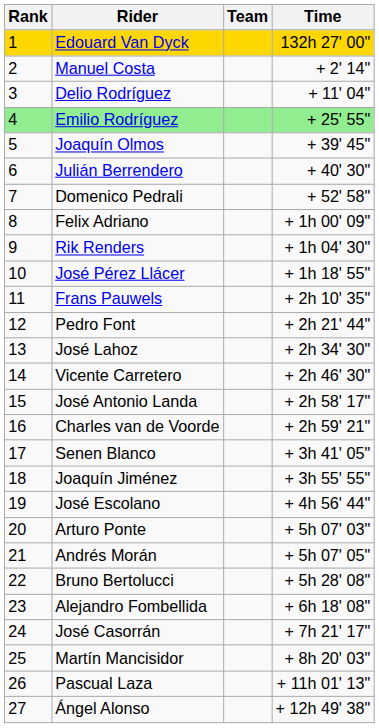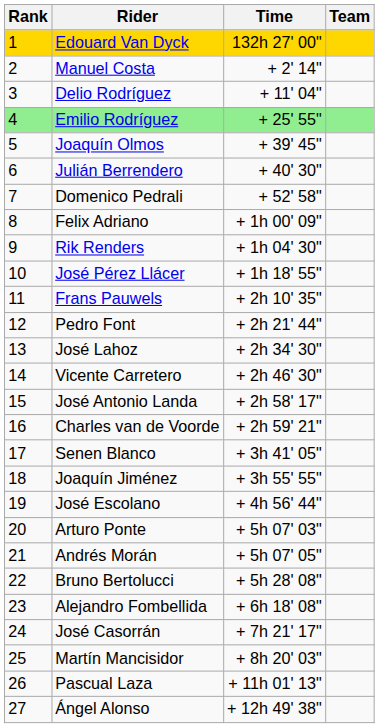 <table class="wikitable">
 <tr>
 <th>Rank</th>
 <th>Rider</th>
+<th>Time</th>
 <th>Team</th>
-<th>Time</th>
 </tr>
 <tr bgcolor=gold>
 <td>1</td>
 <td>	<a href='#'>Edouard Van Dyck</a></td>
+<td align="right">132h 27' 00"</td>
 <td></td>
-<td align="right">132h 27' 00"</td>
 </tr>
 <tr>
 <td>2</td>
 <td>  	<a href='#'>Manuel Costa</a></td>
+<td align="right">+ 2' 14"</td>
 <td></td>
-<td align="right">+ 2' 14"</td>
 </tr>
 <tr>
 <td>3</td>
 <td>  	<a href='#'>Delio Rodríguez</a></td>
+<td align="right">+ 11' 04"</td>
 <td></td>
-<td align="right">+ 11' 04"</td>
 </tr>
 <tr bgcolor=lightgreen>
 <td>4</td>
 <td>  	<a href='#'>Emilio Rodríguez</a></td>
+<td align="right">+ 25' 55"</td>
 <td></td>
-<td align="right">+ 25' 55"</td>
 </tr>
 <tr>
 <td>5</td>
 <td>  	<a href='#'>Joaquín Olmos</a></td>
+<td align="right">+ 39' 45"</td>
 <td></td>
-<td align="right">+ 39' 45"</td>
 </tr>
 <tr>
 <td>6</td>
 <td>  	<a href='#'>Julián Berrendero</a></td>
+<td align="right">+ 40' 30"</td>
 <td></td>
-<td align="right">+ 40' 30"</td>
 </tr>
 <tr>
 <td>7</td>
 <td> 	Domenico Pedrali</td>
+<td align="right">+ 52' 58"</td>
 <td></td>
-<td align="right">+ 52' 58"</td>
 </tr>
 <tr>
 <td>8</td>
 <td> 	Felix Adriano</td>
+<td align="right">+ 1h 00' 09"</td>
 <td></td>
-<td align="right">+ 1h 00' 09"</td>
 </tr>
 <tr>
 <td>9</td>
 <td>	<a href='#'>Rik Renders</a></td>
+<td align="right">+ 1h 04' 30"</td>
 <td></td>
-<td align="right">+ 1h 04' 30"</td>
 </tr>
 <tr>
 <td>10</td>
 <td>  	<a href='#'>José Pérez Llácer</a></td>
+<td align="right">+ 1h 18' 55"</td>
 <td></td>
-<td align="right">+ 1h 18' 55"</td>
 </tr>
 <tr>
 <td>11</td>
 <td> 	<a href='#'>Frans Pauwels</a></td>
+<td align="right">+ 2h 10' 35"</td>
 <td></td>
-<td align="right">+ 2h 10' 35"</td>
 </tr>
 <tr>
 <td>12</td>
 <td>  	Pedro Font</td>
+<td align="right">+ 2h 21' 44"</td>
 <td></td>
-<td align="right">+ 2h 21' 44"</td>
 </tr>
 <tr>
 <td>13</td>
 <td>  	José Lahoz</td>
+<td align="right">+ 2h 34' 30"</td>
 <td></td>
-<td align="right">+ 2h 34' 30"</td>
 </tr>
 <tr>
 <td>14</td>
 <td>  	Vicente Carretero</td>
+<td align="right">+ 2h 46' 30"</td>
 <td></td>
-<td align="right">+ 2h 46' 30"</td>
 </tr>
 <tr>
 <td>15</td>
 <td>  	José Antonio Landa</td>
+<td align="right">+ 2h 58' 17"</td>
 <td></td>
-<td align="right">+ 2h 58' 17"</td>
 </tr>
 <tr>
 <td>16</td>
 <td> 	Charles van de Voorde</td>
+<td align="right">+ 2h 59' 21"</td>
 <td></td>
-<td align="right">+ 2h 59' 21"</td>
 </tr>
 <tr>
 <td>17</td>
 <td>  	Senen Blanco</td>
+<td align="right">+ 3h 41' 05"</td>
 <td></td>
-<td align="right">+ 3h 41' 05"</td>
 </tr>
 <tr>
 <td>18</td>
 <td>  	Joaquín Jiménez</td>
+<td align="right">+ 3h 55' 55"</td>
 <td></td>
-<td align="right">+ 3h 55' 55"</td>
 </tr>
 <tr>
 <td>19</td>
 <td>  	José Escolano</td>
+<td align="right">+ 4h 56' 44"</td>
 <td></td>
-<td align="right">+ 4h 56' 44"</td>
 </tr>
 <tr>
 <td>20</td>
 <td>  	Arturo Ponte</td>
+<td align="right">+ 5h 07' 03"</td>
 <td></td>
-<td align="right">+ 5h 07' 03"</td>
 </tr>
 <tr>
 <td>21</td>
 <td>  	Andrés Morán</td>
+<td align="right">+ 5h 07' 05"</td>
 <td></td>
-<td align="right">+ 5h 07' 05"</td>
 </tr>
 <tr>
 <td>22</td>
 <td> 	Bruno Bertolucci</td>
+<td align="right">+ 5h 28' 08"</td>
 <td></td>
-<td align="right">+ 5h 28' 08"</td>
 </tr>
 <tr>
 <td>23</td>
 <td>  	Alejandro Fombellida</td>
+<td align="right">+ 6h 18' 08"</td>
 <td></td>
-<td align="right">+ 6h 18' 08"</td>
 </tr>
 <tr>
 <td>24</td>
 <td>  	José Casorrán</td>
+<td align="right">+ 7h 21' 17"</td>
 <td></td>
-<td align="right">+ 7h 21' 17"</td>
 </tr>
 <tr>
 <td>25</td>
 <td>  	Martín Mancisidor</td>
+<td align="right">+ 8h 20' 03"</td>
 <td></td>
-<td align="right">+ 8h 20' 03"</td>
 </tr>
 <tr>
 <td>26</td>
 <td>  	Pascual Laza</td>
+<td align="right">+ 11h 01' 13"</td>
 <td></td>
-<td align="right">+ 11h 01' 13"</td>
 </tr>
 <tr>
 <td>27</td>
 <td>  	Ángel Alonso</td>
+<td align="right">+ 12h 49' 38"</td>
 <td></td>
-<td align="right">+ 12h 49' 38"</td>
 </tr>
 </table>
